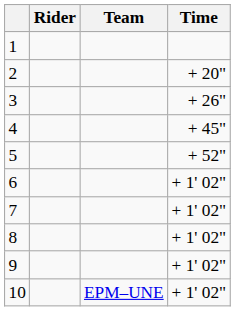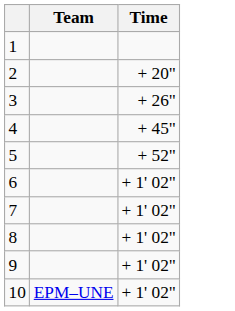 <table class="wikitable">
 <tr>
 <th></th>
-<th>Rider</th>
 <th>Team</th>
 <th>Time</th>
 </tr>
 <tr>
 <td>1</td>
 <td></td>
-<td></td>
 <td align="right"></td>
 </tr>
 <tr>
 <td>2</td>
 <td></td>
-<td></td>
 <td align="right">+ 20"</td>
 </tr>
 <tr>
 <td>3</td>
-<td>  </td>
 <td></td>
 <td align="right">+ 26"</td>
 </tr>
 <tr>
 <td>4</td>
-<td>  </td>
 <td></td>
 <td align="right">+ 45"</td>
 </tr>
 <tr>
 <td>5</td>
 <td></td>
-<td></td>
 <td align="right">+ 52"</td>
 </tr>
 <tr>
 <td>6</td>
 <td></td>
-<td></td>
 <td align="right">+ 1' 02"</td>
 </tr>
 <tr>
 <td>7</td>
-<td> </td>
 <td></td>
 <td align="right">+ 1' 02"</td>
 </tr>
 <tr>
 <td>8</td>
-<td>  </td>
 <td></td>
 <td align="right">+ 1' 02"</td>
 </tr>
 <tr>
 <td>9</td>
 <td></td>
-<td></td>
 <td align="right">+ 1' 02"</td>
 </tr>
 <tr>
 <td>10</td>
-<td></td>
 <td><a href='#'>EPM–UNE</a></td>
 <td align="right">+ 1' 02"</td>
 </tr>
 </table>
